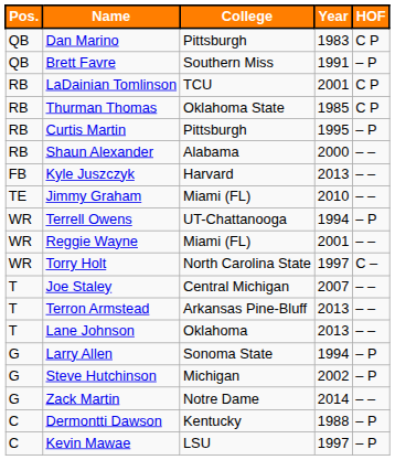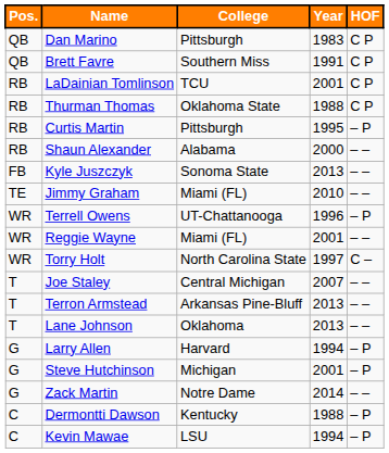 <table class="wikitable">
 <tr>
 <th style="background:#FF7E00; color:#fff; border:2px solid #000000;">Pos.</th>
 <th style="background:#FF7E00; color:#fff; border:2px solid #000000;">Name</th>
 <th style="background:#FF7E00; color:#fff; border:2px solid #000000;">College</th>
 <th style="background:#FF7E00; color:#fff; border:2px solid #000000;">Year</th>
 <th style="background:#FF7E00; color:#fff; border:2px solid #000000;">HOF</th>
 </tr>
 <tr>
 <td>QB</td>
 <td><a href='#'>Dan Marino</a></td>
 <td>Pittsburgh</td>
 <td>1983</td>
 <td>C P</td>
 </tr>
 <tr>
 <td>QB</td>
 <td><a href='#'>Brett Favre </a></td>
 <td>Southern Miss</td>
 <td>1991</td>
-<td>– P</td>
+<td>C P</td>
 </tr>
 <tr>
 <td>RB</td>
 <td><a href='#'>LaDainian Tomlinson </a></td>
 <td>TCU</td>
 <td>2001</td>
 <td>C P</td>
 </tr>
 <tr>
 <td>RB</td>
 <td><a href='#'>Thurman Thomas</a></td>
 <td>Oklahoma State</td>
-<td>1985</td>
+<td>1988</td>
 <td>C P</td>
 </tr>
 <tr>
 <td>RB</td>
 <td><a href='#'>Curtis Martin</a></td>
 <td>Pittsburgh</td>
 <td>1995</td>
 <td>– P</td>
 </tr>
 <tr>
 <td>RB</td>
 <td><a href='#'>Shaun Alexander</a></td>
 <td>Alabama</td>
 <td>2000</td>
 <td>– –</td>
 </tr>
 <tr>
 <td>FB</td>
 <td><a href='#'>Kyle Juszczyk</a></td>
-<td>Harvard</td>
+<td>Sonoma State</td>
 <td>2013</td>
 <td>– –</td>
 </tr>
 <tr>
 <td>TE</td>
 <td><a href='#'>Jimmy Graham</a></td>
 <td>Miami (FL)</td>
 <td>2010</td>
 <td>– –</td>
 </tr>
 <tr>
 <td>WR</td>
 <td><a href='#'>Terrell Owens</a></td>
 <td>UT-Chattanooga</td>
-<td>1994</td>
+<td>1996</td>
 <td>– P</td>
 </tr>
 <tr>
 <td>WR</td>
 <td><a href='#'>Reggie Wayne</a></td>
 <td>Miami (FL)</td>
 <td>2001</td>
 <td>– –</td>
 </tr>
 <tr>
 <td>WR</td>
 <td><a href='#'>Torry Holt</a></td>
 <td>North Carolina State</td>
 <td>1997</td>
 <td>C –</td>
 </tr>
 <tr>
 <td>T</td>
 <td><a href='#'>Joe Staley</a></td>
 <td>Central Michigan</td>
 <td>2007</td>
 <td>– –</td>
 </tr>
 <tr>
 <td>T</td>
 <td><a href='#'>Terron Armstead</a></td>
 <td>Arkansas Pine-Bluff</td>
 <td>2013</td>
 <td>– –</td>
 </tr>
 <tr>
 <td>T</td>
 <td><a href='#'>Lane Johnson</a></td>
 <td>Oklahoma</td>
 <td>2013</td>
 <td>– –</td>
 </tr>
 <tr>
 <td>G</td>
 <td><a href='#'>Larry Allen</a></td>
-<td>Sonoma State</td>
+<td>Harvard</td>
 <td>1994</td>
 <td>– P</td>
 </tr>
 <tr>
 <td>G</td>
 <td><a href='#'>Steve Hutchinson</a></td>
 <td>Michigan</td>
-<td>2002</td>
+<td>2001</td>
 <td>– P</td>
 </tr>
 <tr>
 <td>G</td>
 <td><a href='#'>Zack Martin</a></td>
 <td>Notre Dame</td>
 <td>2014</td>
 <td>– –</td>
 </tr>
 <tr>
 <td>C</td>
 <td><a href='#'>Dermontti Dawson</a></td>
 <td>Kentucky</td>
 <td>1988</td>
 <td>– P</td>
 </tr>
 <tr>
 <td>C</td>
 <td><a href='#'>Kevin Mawae</a></td>
 <td>LSU</td>
-<td>1997</td>
+<td>1994</td>
 <td>– P</td>
 </tr>
 </table>
